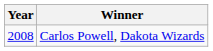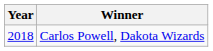 <table class="wikitable">
 <tr>
 <th>Year</th>
 <th>Winner</th>
 </tr>
 <tr>
-<td><a href='#'>2008</a></td>
+<td><a href='#'>2018</a></td>
 <td><a href='#'>Carlos Powell</a>, <a href='#'>Dakota Wizards</a></td>
 </tr>
 </table>
